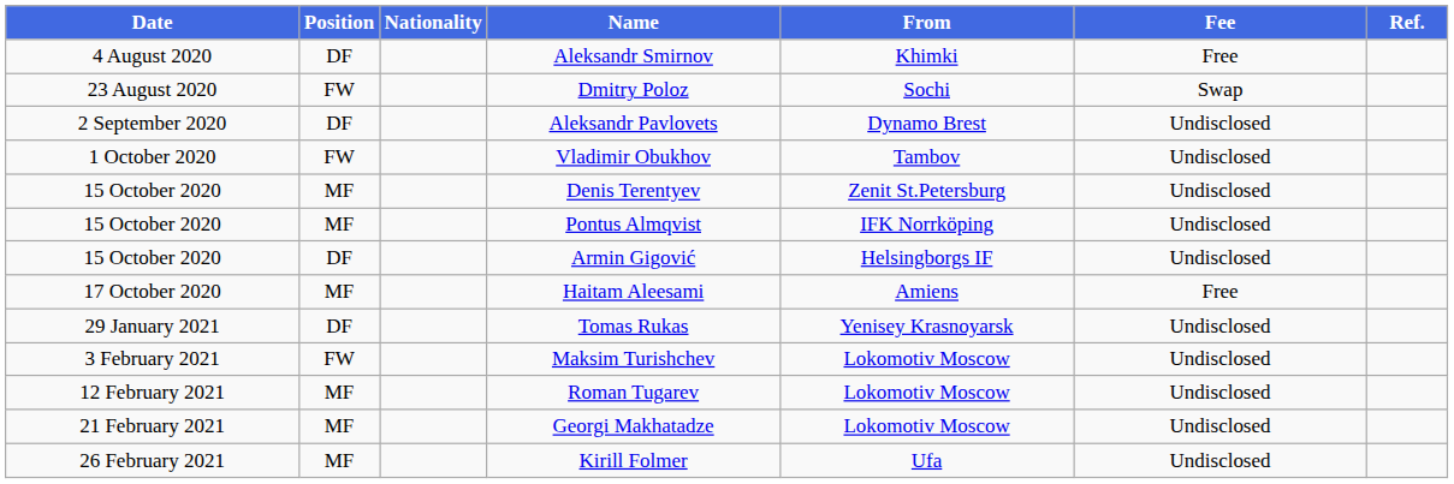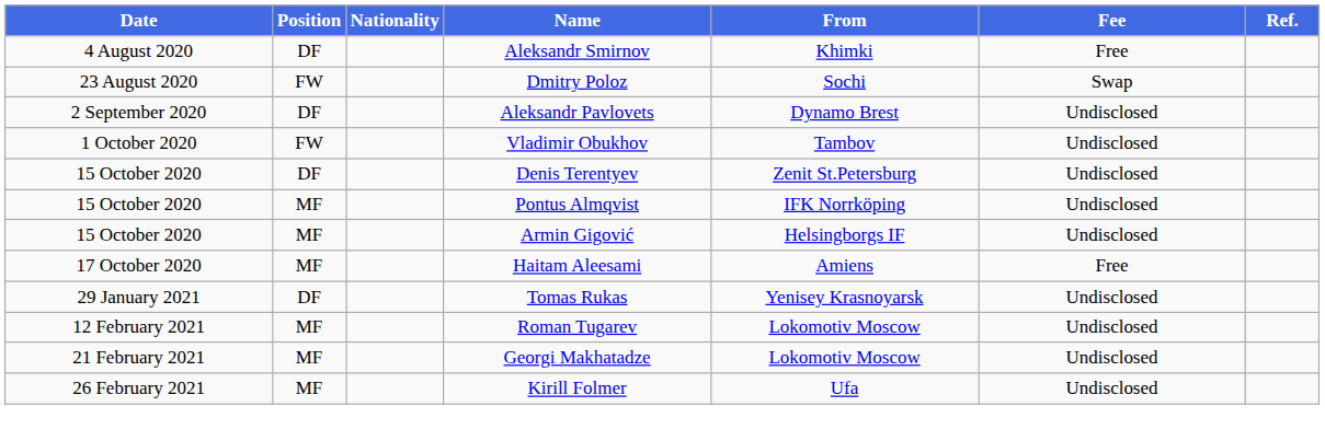 <table class="wikitable"  style="text-align:center; font-size:90%; ">
 <tr>
 <th style="background:#4169E1; color:white; width:200px;">Date</th>
 <th style="background:#4169E1; color:white; width:50px;">Position</th>
 <th style="background:#4169E1; color:white; width:50px;">Nationality</th>
 <th style="background:#4169E1; color:white; width:200px;">Name</th>
 <th style="background:#4169E1; color:white; width:200px;">From</th>
 <th style="background:#4169E1; color:white; width:200px;">Fee</th>
 <th style="background:#4169E1; color:white; width:50px;">Ref.</th>
 </tr>
 <tr>
 <td>4 August 2020</td>
 <td>DF</td>
 <td></td>
 <td><a href='#'>Aleksandr Smirnov</a></td>
 <td><a href='#'>Khimki</a></td>
 <td>Free</td>
 <td></td>
 </tr>
 <tr>
 <td>23 August 2020</td>
 <td>FW</td>
 <td></td>
 <td><a href='#'>Dmitry Poloz</a></td>
 <td><a href='#'>Sochi</a></td>
 <td>Swap</td>
 <td></td>
 </tr>
 <tr>
 <td>2 September 2020</td>
 <td>DF</td>
 <td></td>
 <td><a href='#'>Aleksandr Pavlovets</a></td>
 <td><a href='#'>Dynamo Brest</a></td>
 <td>Undisclosed</td>
 <td></td>
 </tr>
 <tr>
 <td>1 October 2020</td>
 <td>FW</td>
 <td></td>
 <td><a href='#'>Vladimir Obukhov</a></td>
 <td><a href='#'>Tambov</a></td>
 <td>Undisclosed</td>
 <td></td>
 </tr>
 <tr>
 <td>15 October 2020</td>
-<td>MF</td>
+<td>DF</td>
 <td></td>
 <td><a href='#'>Denis Terentyev</a></td>
 <td><a href='#'>Zenit St.Petersburg</a></td>
 <td>Undisclosed</td>
 <td></td>
 </tr>
 <tr>
 <td>15 October 2020</td>
 <td>MF</td>
 <td></td>
 <td><a href='#'>Pontus Almqvist</a></td>
 <td><a href='#'>IFK Norrköping</a></td>
 <td>Undisclosed</td>
 <td></td>
 </tr>
 <tr>
 <td>15 October 2020</td>
-<td>DF</td>
+<td>MF</td>
 <td></td>
 <td><a href='#'>Armin Gigović</a></td>
 <td><a href='#'>Helsingborgs IF</a></td>
 <td>Undisclosed</td>
 <td></td>
 </tr>
 <tr>
 <td>17 October 2020</td>
 <td>MF</td>
 <td></td>
 <td><a href='#'>Haitam Aleesami</a></td>
 <td><a href='#'>Amiens</a></td>
 <td>Free</td>
 <td></td>
 </tr>
 <tr>
 <td>29 January 2021</td>
 <td>DF</td>
 <td></td>
 <td><a href='#'>Tomas Rukas</a></td>
 <td><a href='#'>Yenisey Krasnoyarsk</a></td>
-<td>Undisclosed</td>
-<td></td>
-</tr>
-<tr>
-<td>3 February 2021</td>
-<td>FW</td>
-<td></td>
-<td><a href='#'>Maksim Turishchev</a></td>
-<td><a href='#'>Lokomotiv Moscow</a></td>
 <td>Undisclosed</td>
 <td></td>
 </tr>
 <tr>
 <td>12 February 2021</td>
 <td>MF</td>
 <td></td>
 <td><a href='#'>Roman Tugarev</a></td>
 <td><a href='#'>Lokomotiv Moscow</a></td>
 <td>Undisclosed</td>
 <td></td>
 </tr>
 <tr>
 <td>21 February 2021</td>
 <td>MF</td>
 <td></td>
 <td><a href='#'>Georgi Makhatadze</a></td>
 <td><a href='#'>Lokomotiv Moscow</a></td>
 <td>Undisclosed</td>
 <td></td>
 </tr>
 <tr>
 <td>26 February 2021</td>
 <td>MF</td>
 <td></td>
 <td><a href='#'>Kirill Folmer</a></td>
 <td><a href='#'>Ufa</a></td>
 <td>Undisclosed</td>
 <td></td>
 </tr>
 </table>
